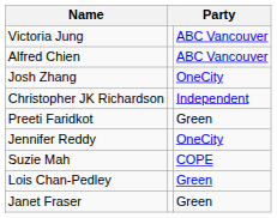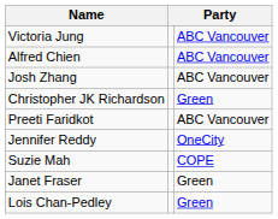 <table class="wikitable">
 <tr>
 <th>Name</th>
 <th colspan="2">Party</th>
 </tr>
 <tr>
 <td>Victoria Jung</td>
 <td></td>
 <td><a href='#'>ABC Vancouver</a></td>
 </tr>
 <tr>
 <td>Alfred Chien</td>
 <td></td>
 <td><a href='#'>ABC Vancouver</a></td>
 </tr>
 <tr>
 <td>Josh Zhang</td>
 <td></td>
-<td><a href='#'>OneCity</a></td>
+<td>ABC Vancouver</td>
 </tr>
 <tr>
 <td>Christopher JK Richardson</td>
 <td></td>
-<td><a href='#'>Independent</a></td>
+<td><a href='#'>Green</a></td>
 </tr>
 <tr>
 <td>Preeti Faridkot</td>
 <td></td>
-<td>Green</td>
+<td>ABC Vancouver</td>
 </tr>
 <tr>
 <td>Jennifer Reddy</td>
 <td></td>
 <td><a href='#'>OneCity</a></td>
 </tr>
 <tr>
 <td>Suzie Mah</td>
 <td></td>
 <td><a href='#'>COPE</a></td>
 </tr>
 <tr>
+<td>Janet Fraser</td>
+<td></td>
+<td>Green</td>
+</tr>
+<tr>
 <td>Lois Chan-Pedley</td>
 <td></td>
 <td><a href='#'>Green</a></td>
 </tr>
-<tr>
-<td>Janet Fraser</td>
-<td></td>
-<td>Green</td>
-</tr>
 </table>
